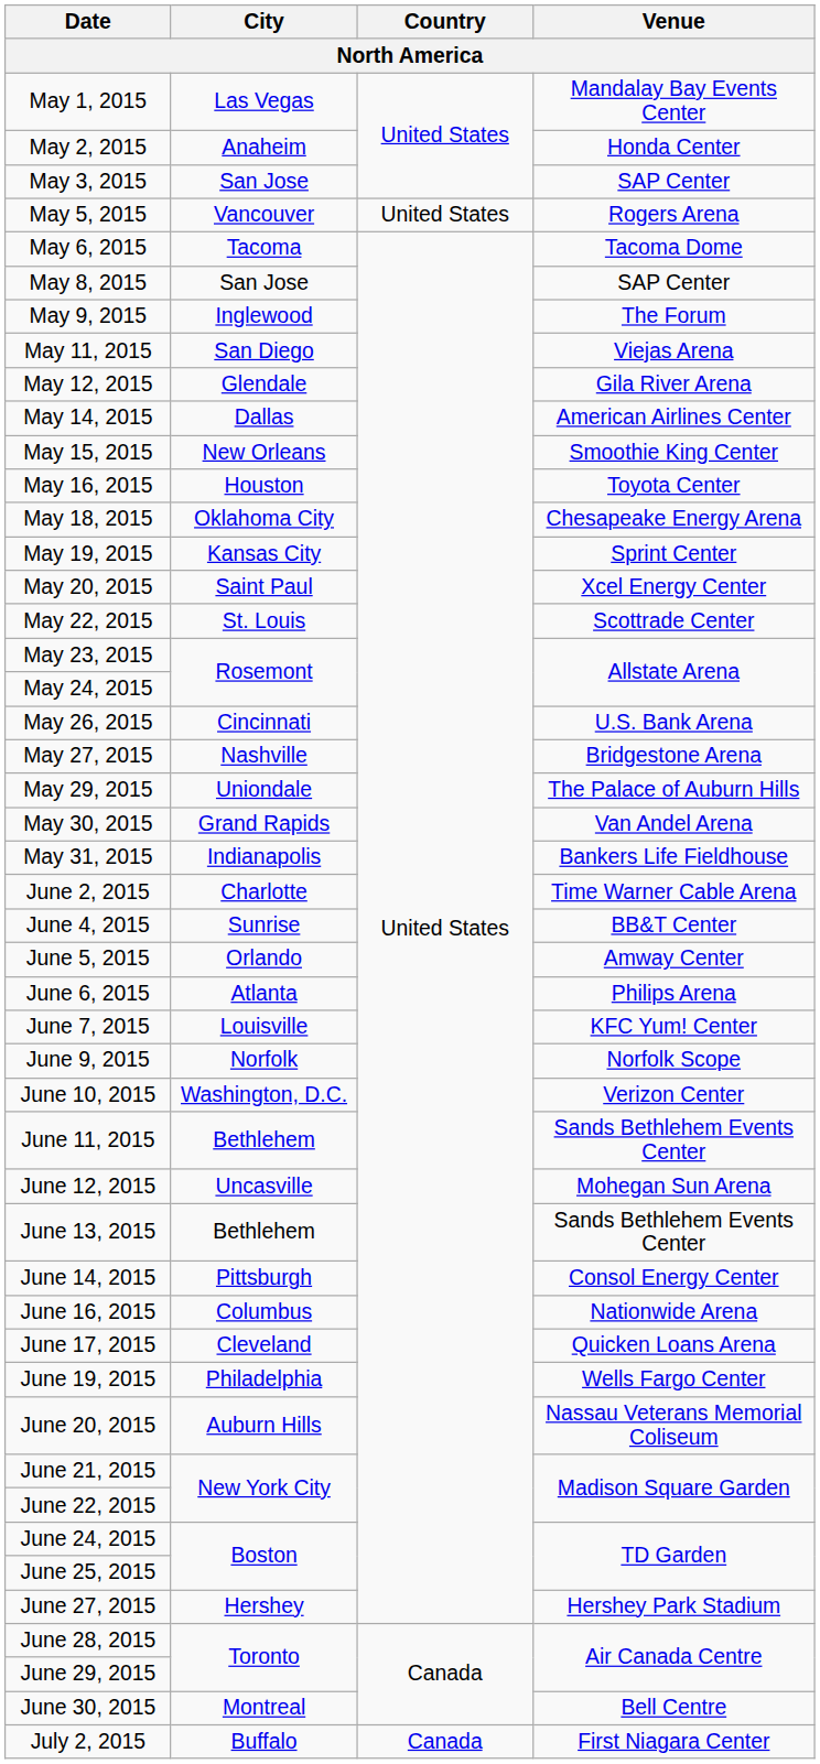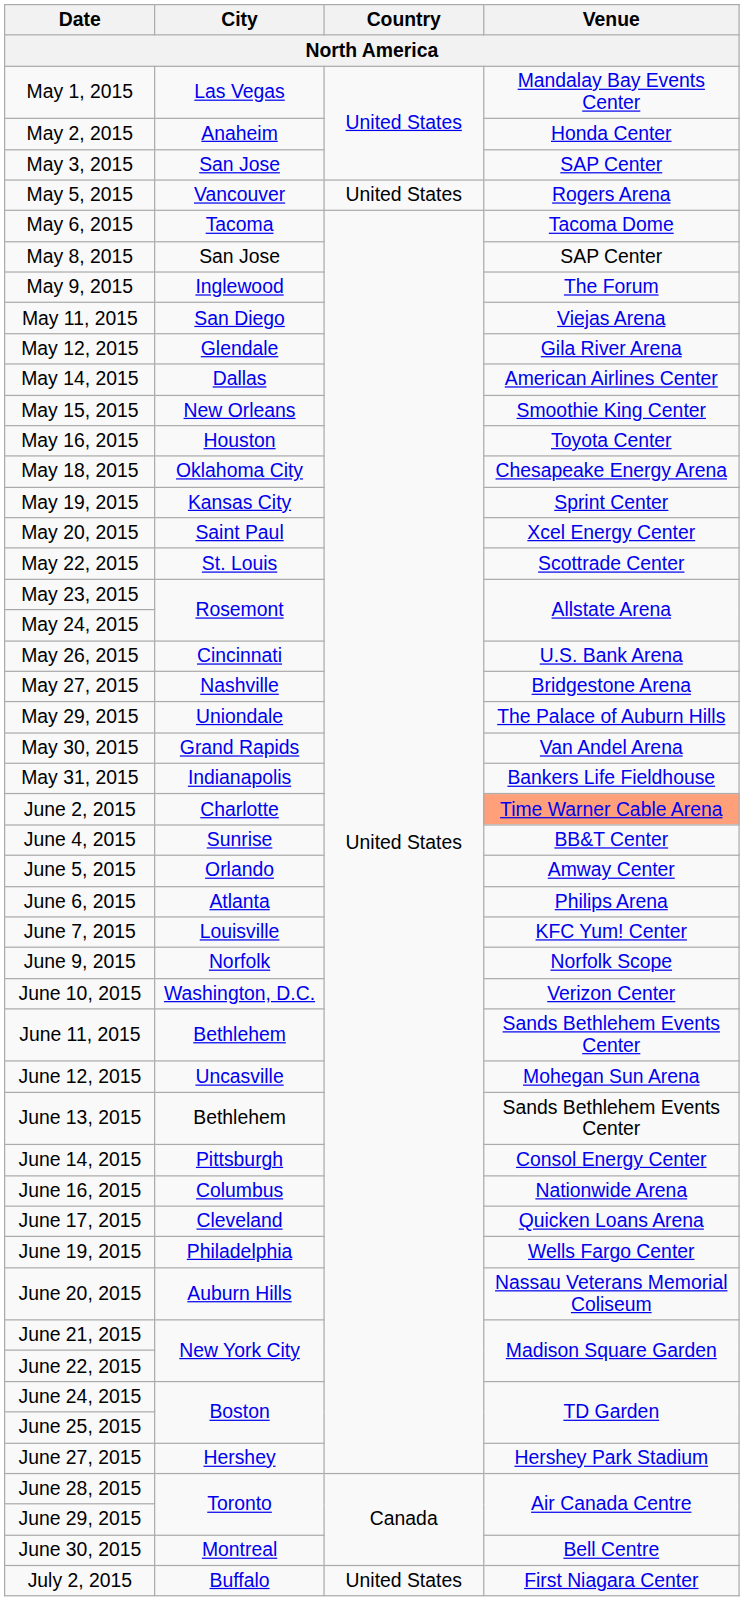 <table class="wikitable" style="text-align:center;">
 <tr>
 <th width="150">Date</th>
 <th width="150">City</th>
 <th width="150">Country</th>
 <th width="250">Venue</th>
 </tr>
 <tr>
 <th colspan="6">North America</th>
 </tr>
 <tr>
 <td>May 1, 2015</td>
 <td><a href='#'>Las Vegas</a></td>
 <td rowspan="3"><a href='#'>United States</a></td>
 <td><a href='#'>Mandalay Bay Events Center</a></td>
 </tr>
 <tr>
 <td>May 2, 2015</td>
 <td><a href='#'>Anaheim</a></td>
 <td><a href='#'>Honda Center</a></td>
 </tr>
 <tr>
 <td>May 3, 2015</td>
 <td><a href='#'>San Jose</a></td>
 <td><a href='#'>SAP Center</a></td>
 </tr>
 <tr>
 <td>May 5, 2015</td>
 <td><a href='#'>Vancouver</a></td>
 <td>United States</td>
 <td><a href='#'>Rogers Arena</a></td>
 </tr>
 <tr>
 <td>May 6, 2015</td>
 <td><a href='#'>Tacoma</a></td>
 <td rowspan="39">United States</td>
 <td><a href='#'>Tacoma Dome</a></td>
 </tr>
 <tr>
 <td>May 8, 2015</td>
 <td>San Jose</td>
 <td>SAP Center</td>
 </tr>
 <tr>
 <td>May 9, 2015</td>
 <td><a href='#'>Inglewood</a></td>
 <td><a href='#'>The Forum</a></td>
 </tr>
 <tr>
 <td>May 11, 2015</td>
 <td><a href='#'>San Diego</a></td>
 <td><a href='#'>Viejas Arena</a></td>
 </tr>
 <tr>
 <td>May 12, 2015</td>
 <td><a href='#'>Glendale</a></td>
 <td><a href='#'>Gila River Arena</a></td>
 </tr>
 <tr>
 <td>May 14, 2015</td>
 <td><a href='#'>Dallas</a></td>
 <td><a href='#'>American Airlines Center</a></td>
 </tr>
 <tr>
 <td>May 15, 2015</td>
 <td><a href='#'>New Orleans</a></td>
 <td><a href='#'>Smoothie King Center</a></td>
 </tr>
 <tr>
 <td>May 16, 2015</td>
 <td><a href='#'>Houston</a></td>
 <td><a href='#'>Toyota Center</a></td>
 </tr>
 <tr>
 <td>May 18, 2015</td>
 <td><a href='#'>Oklahoma City</a></td>
 <td><a href='#'>Chesapeake Energy Arena</a></td>
 </tr>
 <tr>
 <td>May 19, 2015</td>
 <td><a href='#'>Kansas City</a></td>
 <td><a href='#'>Sprint Center</a></td>
 </tr>
 <tr>
 <td>May 20, 2015</td>
 <td><a href='#'>Saint Paul</a></td>
 <td><a href='#'>Xcel Energy Center</a></td>
 </tr>
 <tr>
 <td>May 22, 2015</td>
 <td><a href='#'>St. Louis</a></td>
 <td><a href='#'>Scottrade Center</a></td>
 </tr>
 <tr>
 <td>May 23, 2015</td>
 <td rowspan="2"><a href='#'>Rosemont</a></td>
 <td rowspan="2"><a href='#'>Allstate Arena</a></td>
 </tr>
 <tr>
 <td>May 24, 2015</td>
 </tr>
 <tr>
 <td>May 26, 2015</td>
 <td><a href='#'>Cincinnati</a></td>
 <td><a href='#'>U.S. Bank Arena</a></td>
 </tr>
 <tr>
 <td>May 27, 2015</td>
 <td><a href='#'>Nashville</a></td>
 <td><a href='#'>Bridgestone Arena</a></td>
 </tr>
 <tr>
 <td>May 29, 2015</td>
 <td><a href='#'>Uniondale</a></td>
 <td><a href='#'>The Palace of Auburn Hills</a></td>
 </tr>
 <tr>
 <td>May 30, 2015</td>
 <td><a href='#'>Grand Rapids</a></td>
 <td><a href='#'>Van Andel Arena</a></td>
 </tr>
 <tr>
 <td>May 31, 2015</td>
 <td><a href='#'>Indianapolis</a></td>
 <td><a href='#'>Bankers Life Fieldhouse</a></td>
 </tr>
 <tr>
 <td>June 2, 2015</td>
 <td><a href='#'>Charlotte</a></td>
-<td><a href='#'>Time Warner Cable Arena</a></td>
+<td style="background: lightsalmon;"><a href='#'>Time Warner Cable Arena</a></td>
 </tr>
 <tr>
 <td>June 4, 2015</td>
 <td><a href='#'>Sunrise</a></td>
 <td><a href='#'>BB&T Center</a></td>
 </tr>
 <tr>
 <td>June 5, 2015</td>
 <td><a href='#'>Orlando</a></td>
 <td><a href='#'>Amway Center</a></td>
 </tr>
 <tr>
 <td>June 6, 2015</td>
 <td><a href='#'>Atlanta</a></td>
 <td><a href='#'>Philips Arena</a></td>
 </tr>
 <tr>
 <td>June 7, 2015</td>
 <td><a href='#'>Louisville</a></td>
 <td><a href='#'>KFC Yum! Center</a></td>
 </tr>
 <tr>
 <td>June 9, 2015</td>
 <td><a href='#'>Norfolk</a></td>
 <td><a href='#'>Norfolk Scope</a></td>
 </tr>
 <tr>
 <td>June 10, 2015</td>
 <td><a href='#'>Washington, D.C.</a></td>
 <td><a href='#'>Verizon Center</a></td>
 </tr>
 <tr>
 <td>June 11, 2015</td>
 <td><a href='#'>Bethlehem</a></td>
 <td><a href='#'>Sands Bethlehem Events Center</a></td>
 </tr>
 <tr>
 <td>June 12, 2015</td>
 <td><a href='#'>Uncasville</a></td>
 <td><a href='#'>Mohegan Sun Arena</a></td>
 </tr>
 <tr>
 <td>June 13, 2015</td>
 <td>Bethlehem</td>
 <td>Sands Bethlehem Events Center</td>
 </tr>
 <tr>
 <td>June 14, 2015</td>
 <td><a href='#'>Pittsburgh</a></td>
 <td><a href='#'>Consol Energy Center</a></td>
 </tr>
 <tr>
 <td>June 16, 2015</td>
 <td><a href='#'>Columbus</a></td>
 <td><a href='#'>Nationwide Arena</a></td>
 </tr>
 <tr>
 <td>June 17, 2015</td>
 <td><a href='#'>Cleveland</a></td>
 <td><a href='#'>Quicken Loans Arena</a></td>
 </tr>
 <tr>
 <td>June 19, 2015</td>
 <td><a href='#'>Philadelphia</a></td>
 <td><a href='#'>Wells Fargo Center</a></td>
 </tr>
 <tr>
 <td>June 20, 2015</td>
 <td><a href='#'>Auburn Hills</a></td>
 <td><a href='#'>Nassau Veterans Memorial Coliseum</a></td>
 </tr>
 <tr>
 <td>June 21, 2015</td>
 <td rowspan="2"><a href='#'>New York City</a></td>
 <td rowspan="2"><a href='#'>Madison Square Garden</a></td>
 </tr>
 <tr>
 <td>June 22, 2015</td>
 </tr>
 <tr>
 <td>June 24, 2015</td>
 <td rowspan="2"><a href='#'>Boston</a></td>
 <td rowspan="2"><a href='#'>TD Garden</a></td>
 </tr>
 <tr>
 <td>June 25, 2015</td>
 </tr>
 <tr>
 <td>June 27, 2015</td>
 <td><a href='#'>Hershey</a></td>
 <td><a href='#'>Hershey Park Stadium</a></td>
 </tr>
 <tr>
 <td>June 28, 2015</td>
 <td rowspan="2"><a href='#'>Toronto</a></td>
 <td rowspan="3">Canada</td>
 <td rowspan="2"><a href='#'>Air Canada Centre</a></td>
 </tr>
 <tr>
 <td>June 29, 2015</td>
 </tr>
 <tr>
 <td>June 30, 2015</td>
 <td><a href='#'>Montreal</a></td>
 <td><a href='#'>Bell Centre</a></td>
 </tr>
 <tr>
 <td>July 2, 2015</td>
 <td><a href='#'>Buffalo</a></td>
-<td><a href='#'>Canada</a></td>
+<td>United States</td>
 <td><a href='#'>First Niagara Center</a></td>
 </tr>
 </table>
